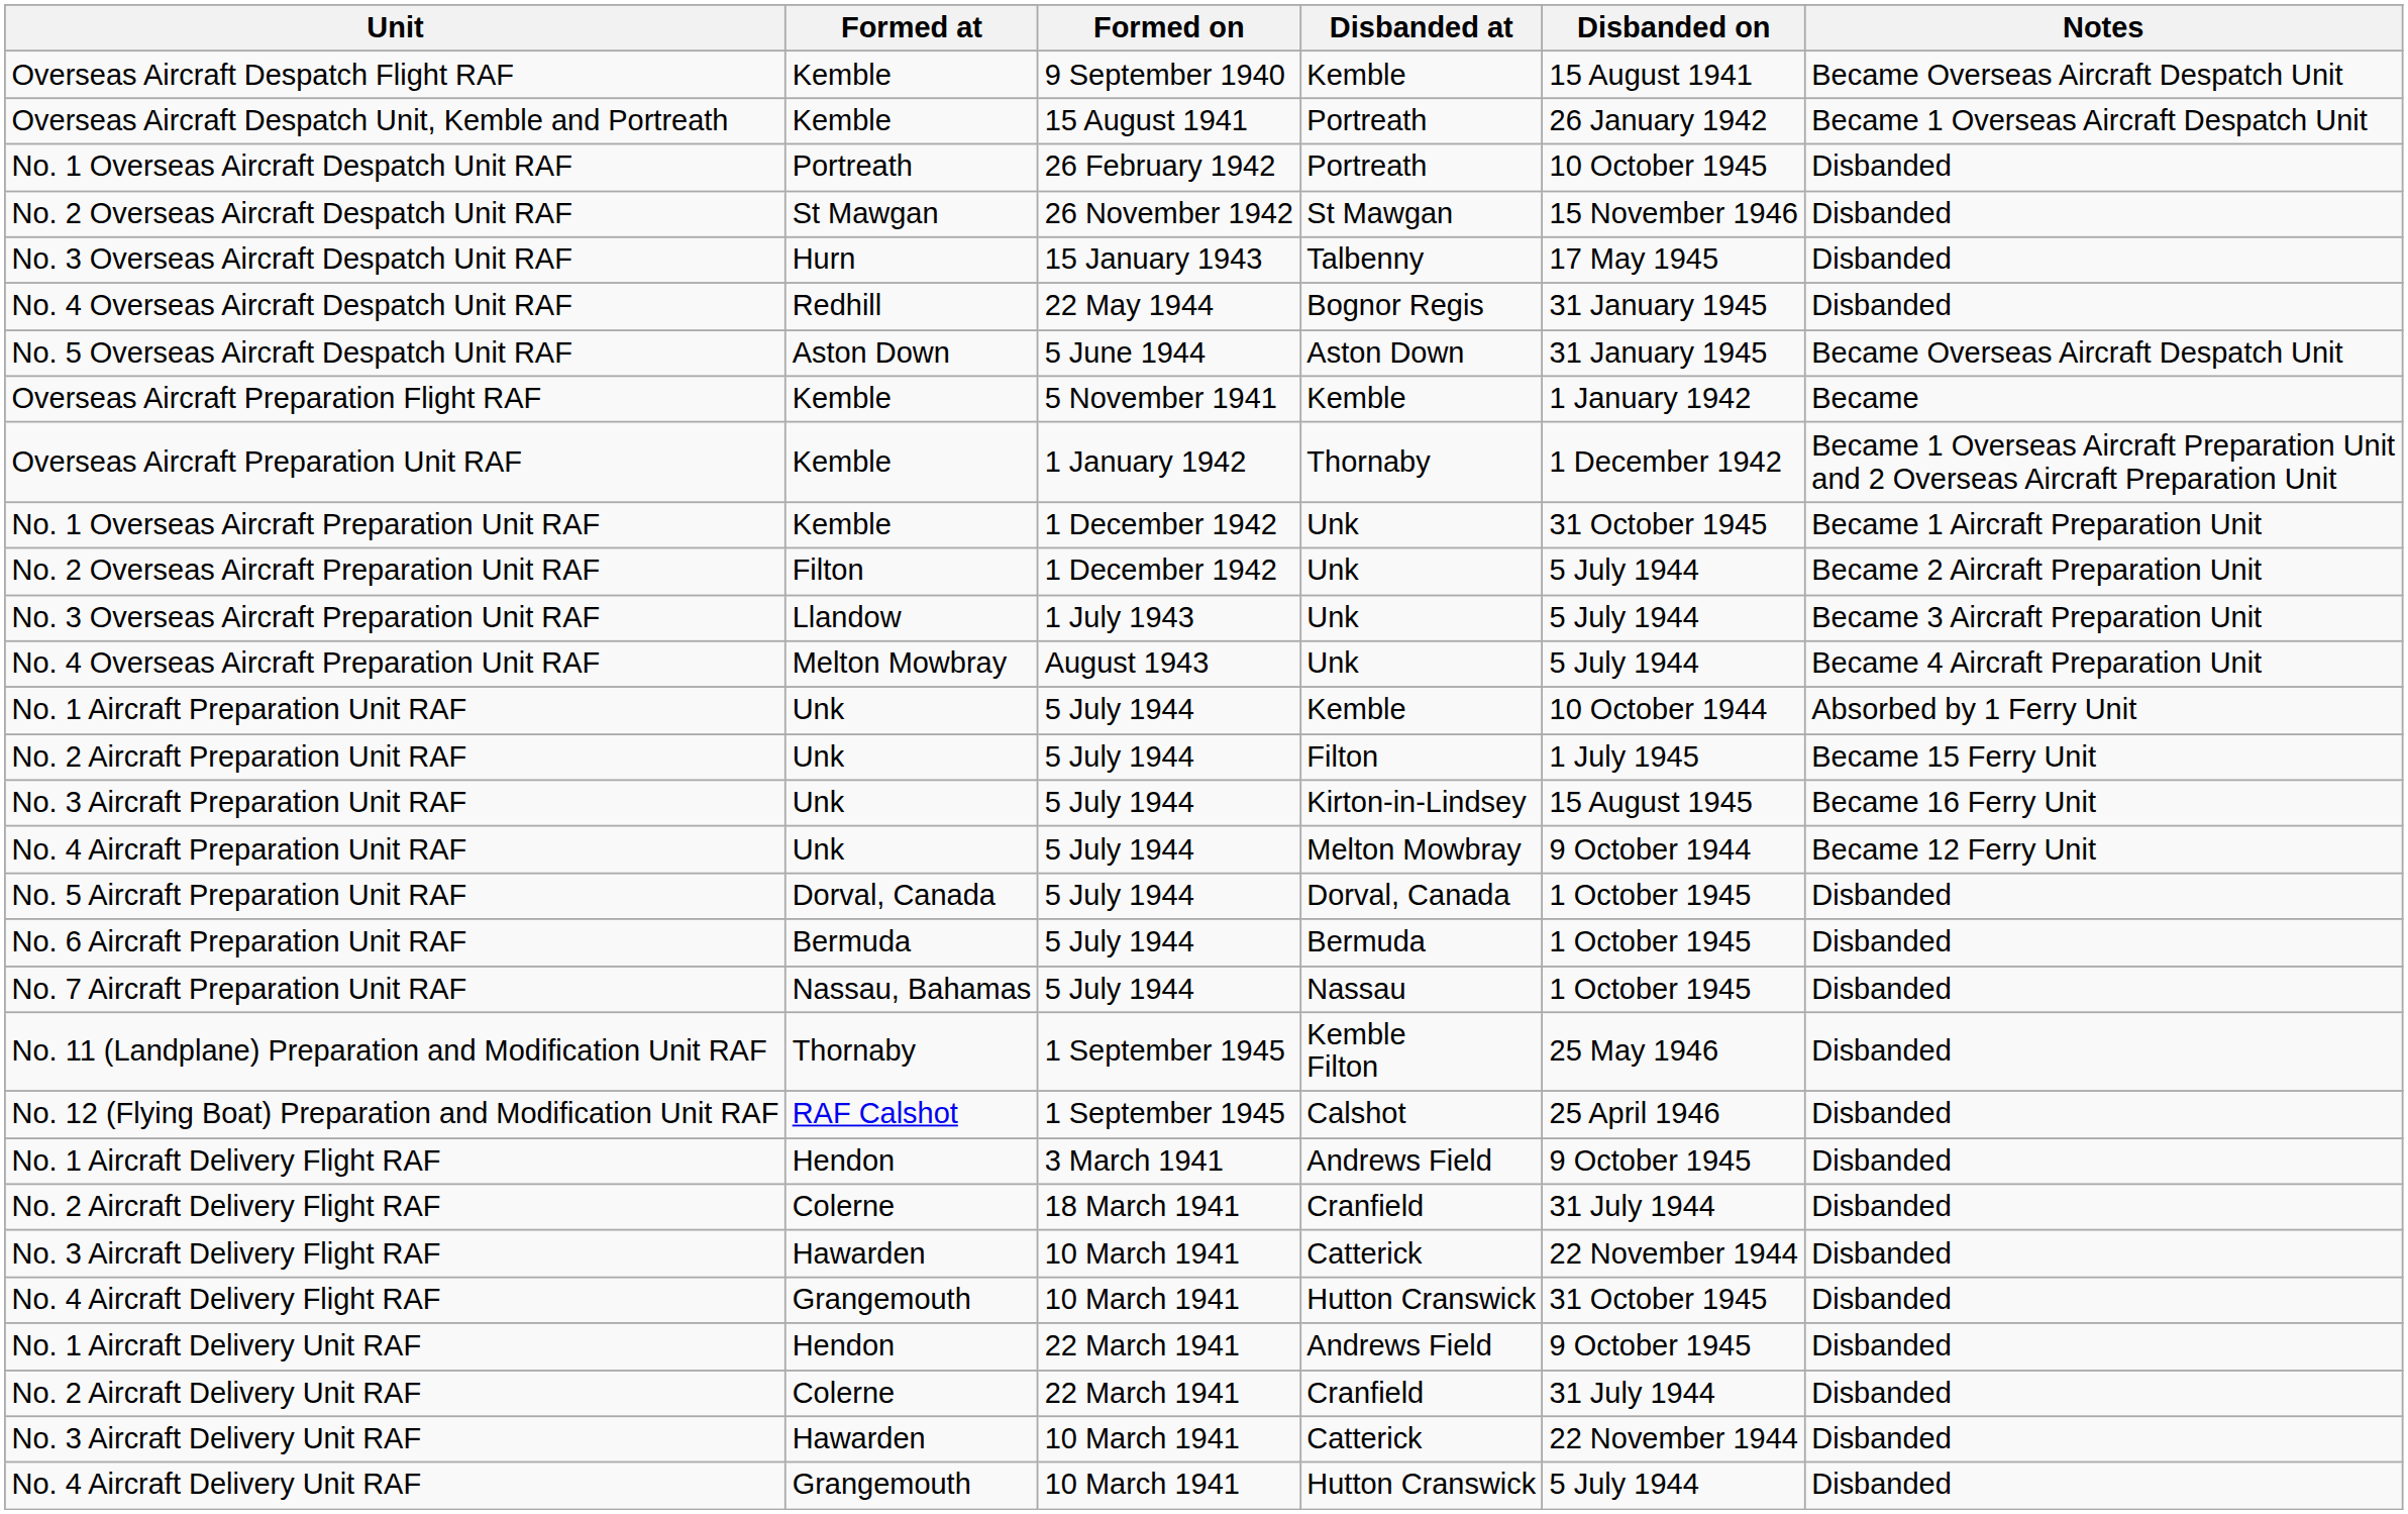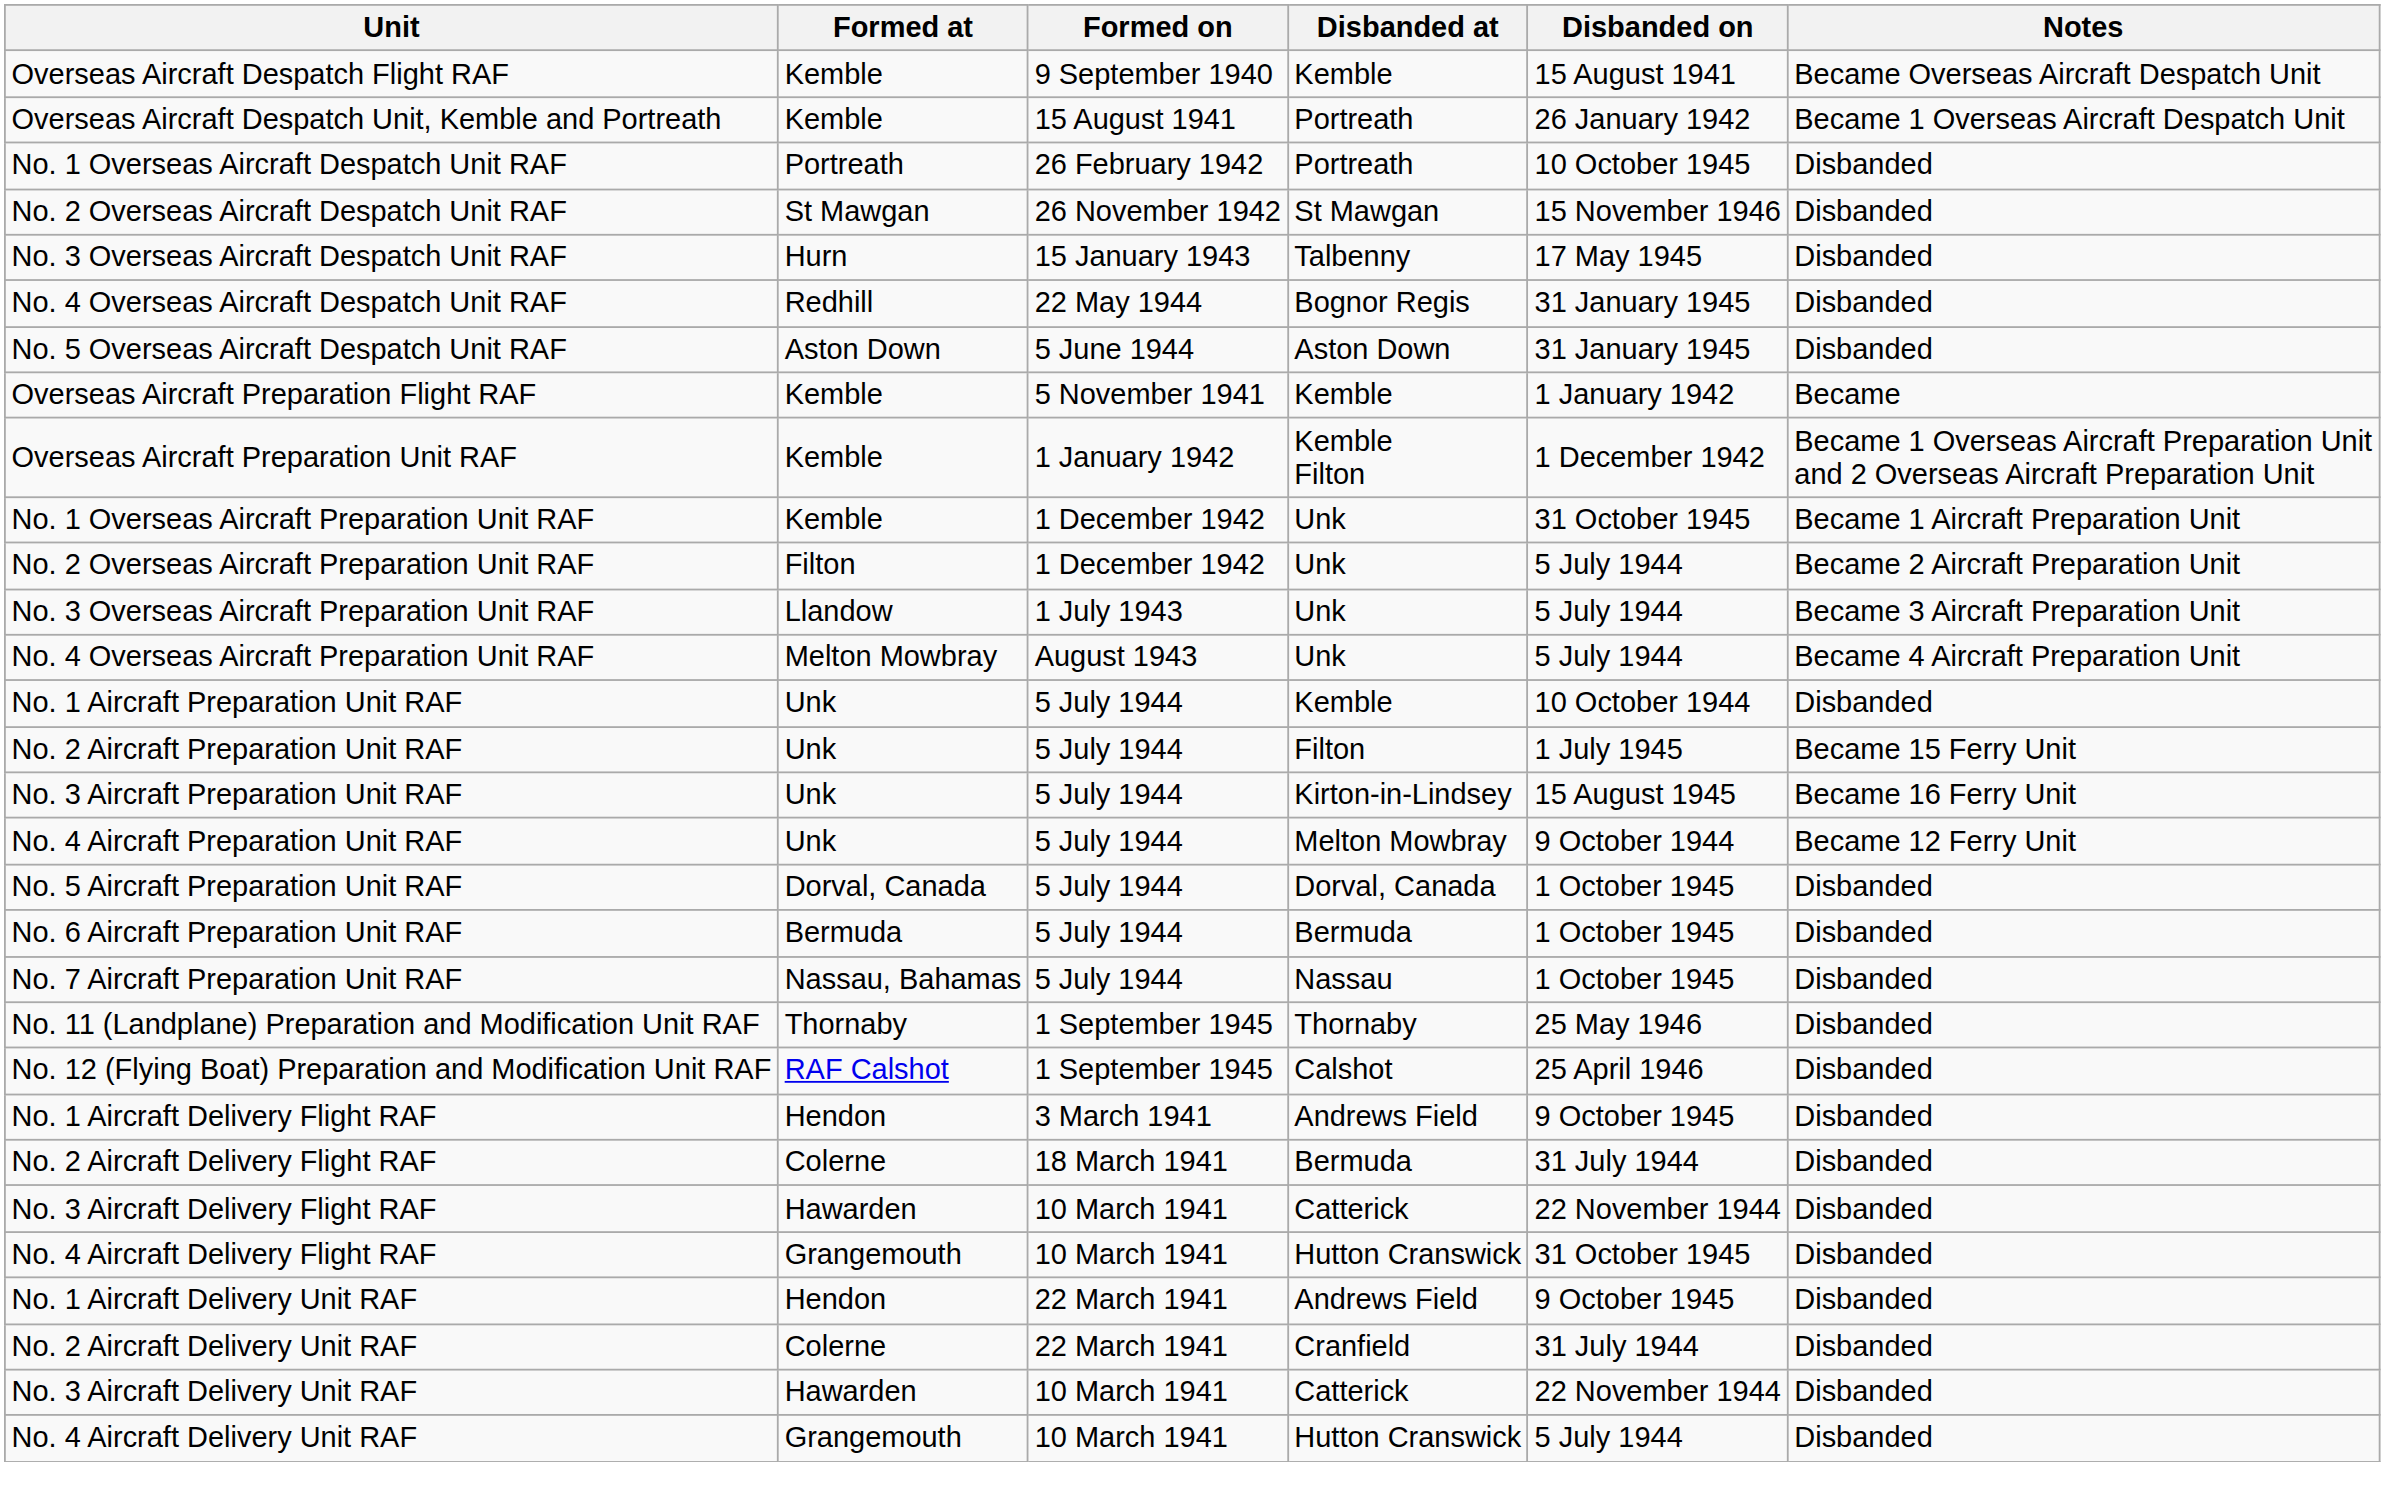 <table class="wikitable">
 <tr>
 <th>Unit</th>
 <th>Formed at</th>
 <th>Formed on</th>
 <th>Disbanded at</th>
 <th>Disbanded on</th>
 <th>Notes</th>
 </tr>
 <tr>
 <td>Overseas Aircraft Despatch Flight RAF</td>
 <td>Kemble</td>
 <td>9 September 1940</td>
 <td>Kemble</td>
 <td>15 August 1941</td>
 <td>Became Overseas Aircraft Despatch Unit</td>
 </tr>
 <tr>
 <td>Overseas Aircraft Despatch Unit, Kemble and Portreath</td>
 <td>Kemble</td>
 <td>15 August 1941</td>
 <td>Portreath</td>
 <td>26 January 1942</td>
 <td>Became 1 Overseas Aircraft Despatch Unit</td>
 </tr>
 <tr>
 <td>No. 1 Overseas Aircraft Despatch Unit RAF</td>
 <td>Portreath</td>
 <td>26 February 1942</td>
 <td>Portreath</td>
 <td>10 October 1945</td>
 <td>Disbanded</td>
 </tr>
 <tr>
 <td>No. 2 Overseas Aircraft Despatch Unit RAF</td>
 <td>St Mawgan</td>
 <td>26 November 1942</td>
 <td>St Mawgan</td>
 <td>15 November 1946</td>
 <td>Disbanded</td>
 </tr>
 <tr>
 <td>No. 3 Overseas Aircraft Despatch Unit RAF</td>
 <td>Hurn</td>
 <td>15 January 1943</td>
 <td>Talbenny</td>
 <td>17 May 1945</td>
 <td>Disbanded</td>
 </tr>
 <tr>
 <td>No. 4 Overseas Aircraft Despatch Unit RAF</td>
 <td>Redhill</td>
 <td>22 May 1944</td>
 <td>Bognor Regis</td>
 <td>31 January 1945</td>
 <td>Disbanded</td>
 </tr>
 <tr>
 <td>No. 5 Overseas Aircraft Despatch Unit RAF</td>
 <td>Aston Down</td>
 <td>5 June 1944</td>
 <td>Aston Down</td>
 <td>31 January 1945</td>
-<td>Became Overseas Aircraft Despatch Unit</td>
+<td>Disbanded</td>
 </tr>
 <tr>
 <td>Overseas Aircraft Preparation Flight RAF</td>
 <td>Kemble</td>
 <td>5 November 1941</td>
 <td>Kemble</td>
 <td>1 January 1942</td>
 <td>Became</td>
 </tr>
 <tr>
 <td>Overseas Aircraft Preparation Unit RAF</td>
 <td>Kemble</td>
 <td>1 January 1942</td>
-<td>Thornaby</td>
+<td>Kemble<br>Filton</td>
 <td>1 December 1942</td>
 <td>Became 1 Overseas Aircraft Preparation Unit<br>and 2 Overseas Aircraft Preparation Unit</td>
 </tr>
 <tr>
 <td>No. 1 Overseas Aircraft Preparation Unit RAF</td>
 <td>Kemble</td>
 <td>1 December 1942</td>
 <td>Unk</td>
 <td>31 October 1945</td>
 <td>Became 1 Aircraft Preparation Unit</td>
 </tr>
 <tr>
 <td>No. 2 Overseas Aircraft Preparation Unit RAF</td>
 <td>Filton</td>
 <td>1 December 1942</td>
 <td>Unk</td>
 <td>5 July 1944</td>
 <td>Became 2 Aircraft Preparation Unit</td>
 </tr>
 <tr>
 <td>No. 3 Overseas Aircraft Preparation Unit RAF</td>
 <td>Llandow</td>
 <td>1 July 1943</td>
 <td>Unk</td>
 <td>5 July 1944</td>
 <td>Became 3 Aircraft Preparation Unit</td>
 </tr>
 <tr>
 <td>No. 4 Overseas Aircraft Preparation Unit RAF</td>
 <td>Melton Mowbray</td>
 <td>August 1943</td>
 <td>Unk</td>
 <td>5 July 1944</td>
 <td>Became 4 Aircraft Preparation Unit</td>
 </tr>
 <tr>
 <td>No. 1 Aircraft Preparation Unit RAF</td>
 <td>Unk</td>
 <td>5 July 1944</td>
 <td>Kemble</td>
 <td>10 October 1944</td>
-<td>Absorbed by 1 Ferry Unit</td>
+<td>Disbanded</td>
 </tr>
 <tr>
 <td>No. 2 Aircraft Preparation Unit RAF</td>
 <td>Unk</td>
 <td>5 July 1944</td>
 <td>Filton</td>
 <td>1 July 1945</td>
 <td>Became 15 Ferry Unit</td>
 </tr>
 <tr>
 <td>No. 3 Aircraft Preparation Unit RAF</td>
 <td>Unk</td>
 <td>5 July 1944</td>
 <td>Kirton-in-Lindsey</td>
 <td>15 August 1945</td>
 <td>Became 16 Ferry Unit</td>
 </tr>
 <tr>
 <td>No. 4 Aircraft Preparation Unit RAF</td>
 <td>Unk</td>
 <td>5 July 1944</td>
 <td>Melton Mowbray</td>
 <td>9 October 1944</td>
 <td>Became 12 Ferry Unit</td>
 </tr>
 <tr>
 <td>No. 5 Aircraft Preparation Unit RAF</td>
 <td>Dorval, Canada</td>
 <td>5 July 1944</td>
 <td>Dorval, Canada</td>
 <td>1 October 1945</td>
 <td>Disbanded</td>
 </tr>
 <tr>
 <td>No. 6 Aircraft Preparation Unit RAF</td>
 <td>Bermuda</td>
 <td>5 July 1944</td>
 <td>Bermuda</td>
 <td>1 October 1945</td>
 <td>Disbanded</td>
 </tr>
 <tr>
 <td>No. 7 Aircraft Preparation Unit RAF</td>
 <td>Nassau, Bahamas</td>
 <td>5 July 1944</td>
 <td>Nassau</td>
 <td>1 October 1945</td>
 <td>Disbanded</td>
 </tr>
 <tr>
 <td>No. 11 (Landplane) Preparation and Modification Unit RAF</td>
 <td>Thornaby</td>
 <td>1 September 1945</td>
-<td>Kemble<br>Filton</td>
+<td>Thornaby</td>
 <td>25 May 1946</td>
 <td>Disbanded</td>
 </tr>
 <tr>
 <td>No. 12 (Flying Boat) Preparation and Modification Unit RAF</td>
 <td><a href='#'>RAF Calshot</a></td>
 <td>1 September 1945</td>
 <td>Calshot</td>
 <td>25 April 1946</td>
 <td>Disbanded</td>
 </tr>
 <tr>
 <td>No. 1 Aircraft Delivery Flight RAF</td>
 <td>Hendon</td>
 <td>3 March 1941</td>
 <td>Andrews Field</td>
 <td>9 October 1945</td>
 <td>Disbanded</td>
 </tr>
 <tr>
 <td>No. 2 Aircraft Delivery Flight RAF</td>
 <td>Colerne</td>
 <td>18 March 1941</td>
-<td>Cranfield</td>
+<td>Bermuda</td>
 <td>31 July 1944</td>
 <td>Disbanded</td>
 </tr>
 <tr>
 <td>No. 3 Aircraft Delivery Flight RAF</td>
 <td>Hawarden</td>
 <td>10 March 1941</td>
 <td>Catterick</td>
 <td>22 November 1944</td>
 <td>Disbanded</td>
 </tr>
 <tr>
 <td>No. 4 Aircraft Delivery Flight RAF</td>
 <td>Grangemouth</td>
 <td>10 March 1941</td>
 <td>Hutton Cranswick</td>
 <td>31 October 1945</td>
 <td>Disbanded</td>
 </tr>
 <tr>
 <td>No. 1 Aircraft Delivery Unit RAF</td>
 <td>Hendon</td>
 <td>22 March 1941</td>
 <td>Andrews Field</td>
 <td>9 October 1945</td>
 <td>Disbanded</td>
 </tr>
 <tr>
 <td>No. 2 Aircraft Delivery Unit RAF</td>
 <td>Colerne</td>
 <td>22 March 1941</td>
 <td>Cranfield</td>
 <td>31 July 1944</td>
 <td>Disbanded</td>
 </tr>
 <tr>
 <td>No. 3 Aircraft Delivery Unit RAF</td>
 <td>Hawarden</td>
 <td>10 March 1941</td>
 <td>Catterick</td>
 <td>22 November 1944</td>
 <td>Disbanded</td>
 </tr>
 <tr>
 <td>No. 4 Aircraft Delivery Unit RAF</td>
 <td>Grangemouth</td>
 <td>10 March 1941</td>
 <td>Hutton Cranswick</td>
 <td>5 July 1944</td>
 <td>Disbanded</td>
 </tr>
 </table>
